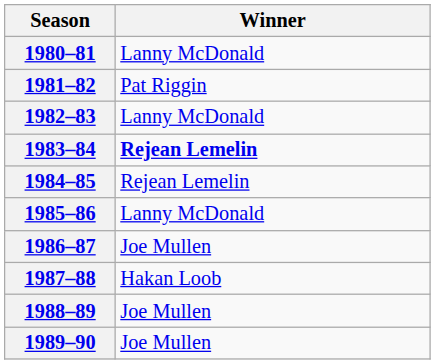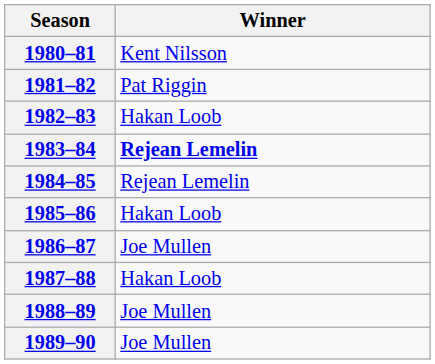 <table class="wikitable">
 <tr>
 <th scope="col" style="width:5em">Season</th>
 <th scope="col" style="width:15em">Winner</th>
 </tr>
 <tr>
 <th scope="row"><a href='#'>1980–81</a></th>
-<td><a href='#'>Lanny McDonald</a></td>
+<td><a href='#'>Kent Nilsson</a></td>
 </tr>
 <tr>
 <th scope="row"><a href='#'>1981–82</a></th>
 <td><a href='#'>Pat Riggin</a></td>
 </tr>
 <tr>
 <th scope="row"><a href='#'>1982–83</a></th>
-<td><a href='#'>Lanny McDonald</a></td>
+<td><a href='#'>Hakan Loob</a></td>
 </tr>
 <tr>
 <th scope="row"><a href='#'>1983–84</a></th>
 <td><strong><a href='#'>Rejean Lemelin</a></strong></td>
 </tr>
 <tr>
 <th scope="row"><a href='#'>1984–85</a></th>
 <td><a href='#'>Rejean Lemelin</a></td>
 </tr>
 <tr>
 <th scope="row"><a href='#'>1985–86</a></th>
-<td><a href='#'>Lanny McDonald</a></td>
+<td><a href='#'>Hakan Loob</a></td>
 </tr>
 <tr>
 <th scope="row"><a href='#'>1986–87</a></th>
 <td><a href='#'>Joe Mullen</a></td>
 </tr>
 <tr>
 <th scope="row"><a href='#'>1987–88</a></th>
 <td><a href='#'>Hakan Loob</a></td>
 </tr>
 <tr>
 <th scope="row"><a href='#'>1988–89</a></th>
 <td><a href='#'>Joe Mullen</a></td>
 </tr>
 <tr>
 <th scope="row"><a href='#'>1989–90</a></th>
 <td><a href='#'>Joe Mullen</a></td>
 </tr>
 </table>
